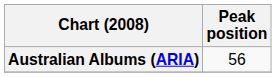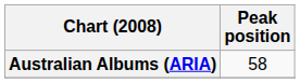 <table class="wikitable sortable plainrowheaders" style="text-align:center">
 <tr>
 <th scope="col">Chart (2008)</th>
 <th scope="col">Peak<br>position</th>
 </tr>
 <tr>
 <th scope="row">Australian Albums (<a href='#'>ARIA</a>)</th>
-<td>56</td>
+<td>58</td>
 </tr>
 <tr>
 </tr>
 <tr>
 </tr>
 <tr>
 </tr>
 <tr>
 </tr>
 </table>
